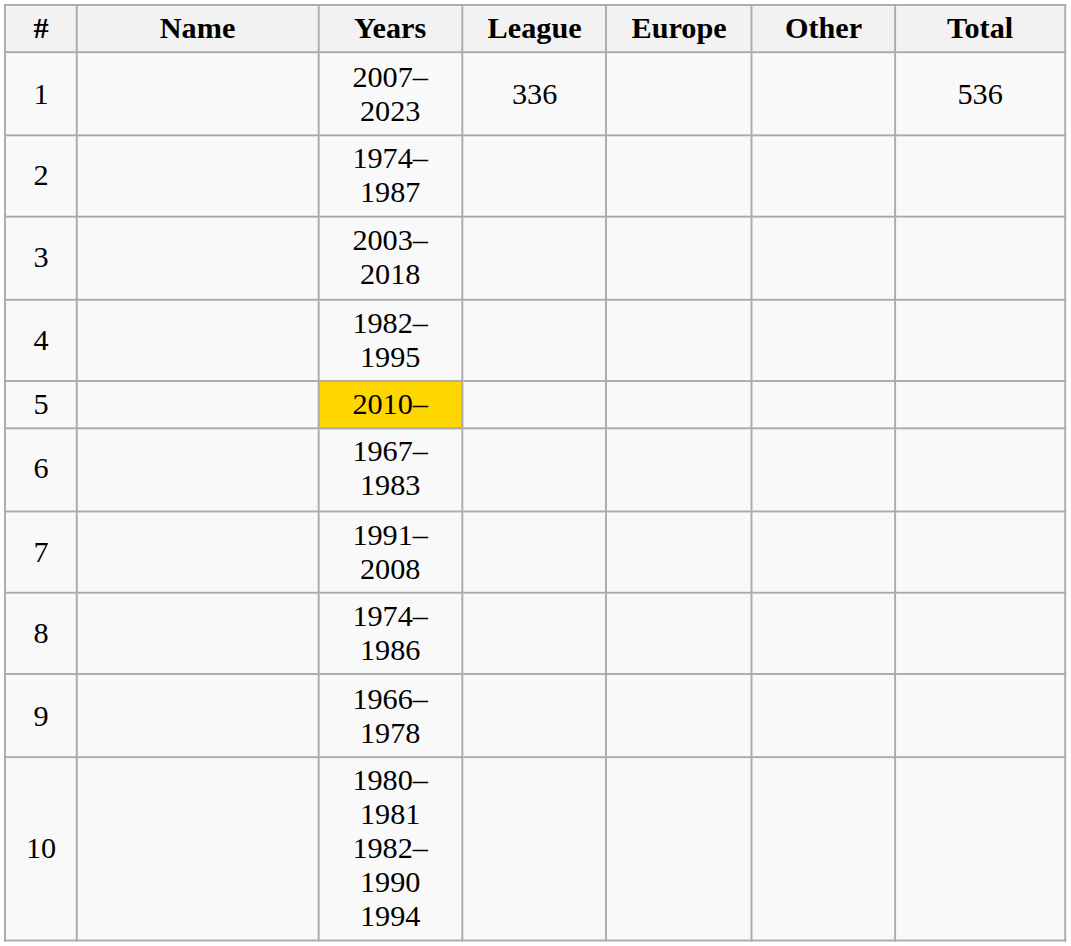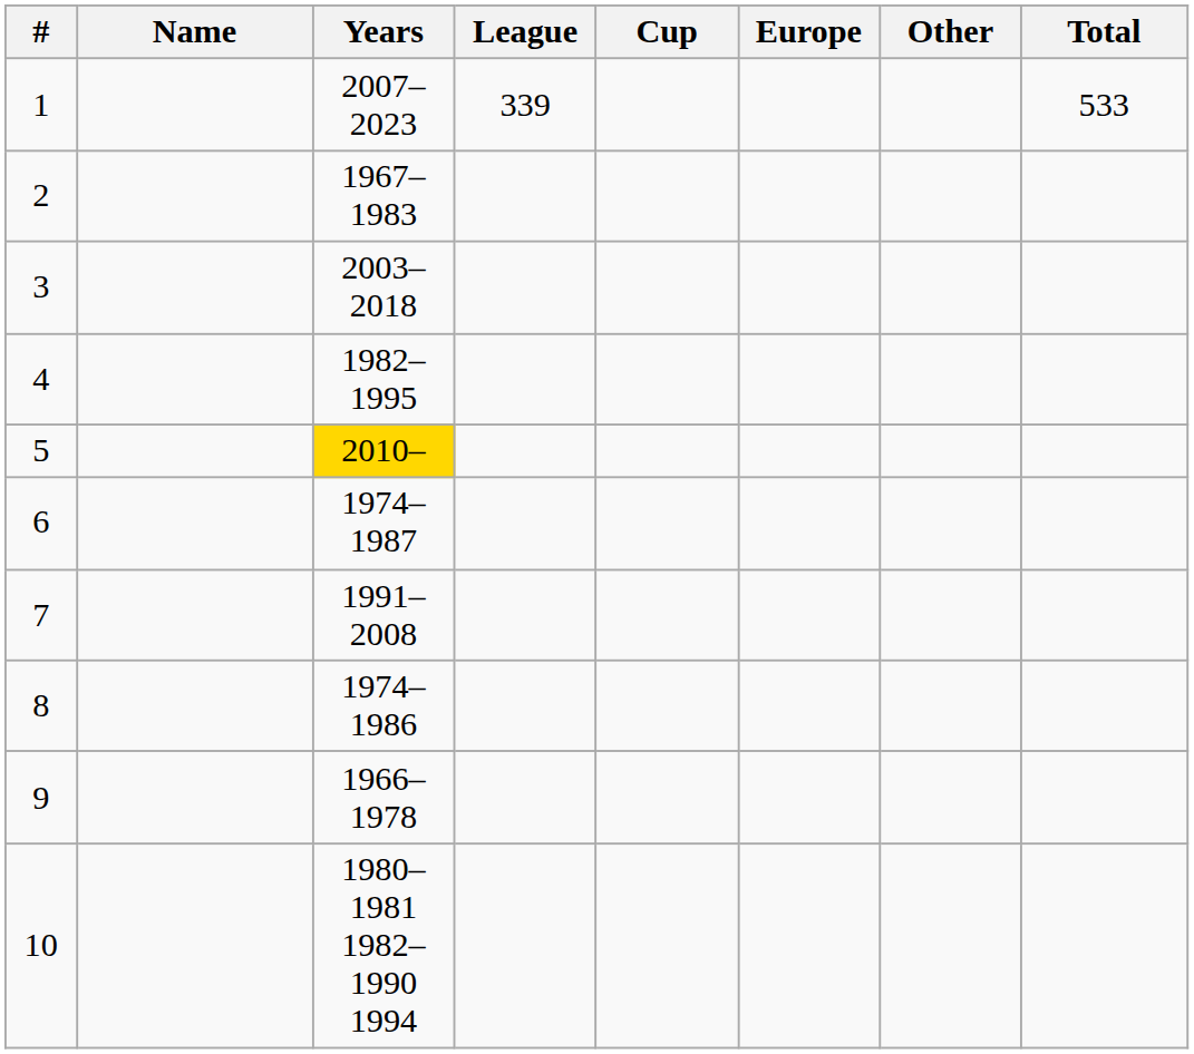 <table class="wikitable sortable" style="text-align:center; width:90%;">
 <tr>
 <th width=6%>#</th>
 <th width=20%>Name</th>
 <th width=12%>Years</th>
 <th width=12%>League</th>
+<th width=12%>Cup</th>
 <th width=12%>Europe</th>
 <th width=12%>Other</th>
 <th width=14%>Total</th>
 </tr>
 <tr>
 <td>1</td>
 <td style="text-align:left;"> </td>
 <td>2007–2023</td>
-<td>336</td>
+<td>339</td>
 <td></td>
 <td></td>
-<td>536</td>
+<td></td>
+<td>533</td>
 </tr>
 <tr>
 <td>2</td>
 <td style="text-align:left;"> </td>
-<td>1974–1987</td>
+<td>1967–1983</td>
+<td></td>
 <td></td>
 <td></td>
 <td></td>
 <td></td>
 </tr>
 <tr>
 <td>3</td>
 <td style="text-align:left;"> </td>
 <td>2003–2018</td>
 <td></td>
 <td></td>
 <td></td>
 <td></td>
+<td></td>
 </tr>
 <tr>
 <td>4</td>
 <td style="text-align:left;">  </td>
 <td>1982–1995</td>
+<td></td>
 <td></td>
 <td></td>
 <td></td>
 <td></td>
 </tr>
 <tr>
 <td>5</td>
 <td style="text-align:left;"> <strong></strong></td>
 <td style="background: gold;">2010–</td>
 <td></td>
 <td></td>
 <td></td>
 <td></td>
+<td></td>
 </tr>
 <tr>
 <td>6</td>
 <td style="text-align:left;"> </td>
-<td>1967–1983</td>
+<td>1974–1987</td>
+<td></td>
 <td></td>
 <td></td>
 <td></td>
 <td></td>
 </tr>
 <tr>
 <td>7</td>
 <td style="text-align:left;"> </td>
 <td>1991–2008</td>
 <td></td>
 <td></td>
 <td></td>
 <td></td>
+<td></td>
 </tr>
 <tr>
 <td>8</td>
 <td style="text-align:left;">  </td>
 <td>1974–1986</td>
+<td></td>
 <td></td>
 <td></td>
 <td></td>
 <td></td>
 </tr>
 <tr>
 <td>9</td>
 <td style="text-align:left;"> </td>
 <td>1966–1978</td>
 <td></td>
 <td></td>
 <td></td>
 <td></td>
+<td></td>
 </tr>
 <tr>
 <td>10</td>
 <td style="text-align:left;"> </td>
 <td>1980–1981<br>1982–1990<br>1994</td>
 <td></td>
 <td></td>
 <td></td>
 <td></td>
+<td></td>
 </tr>
 </table>
